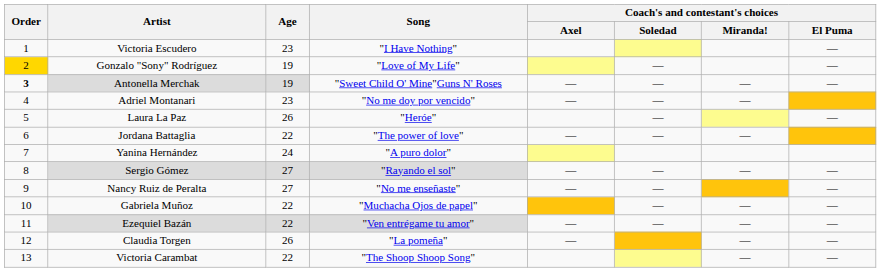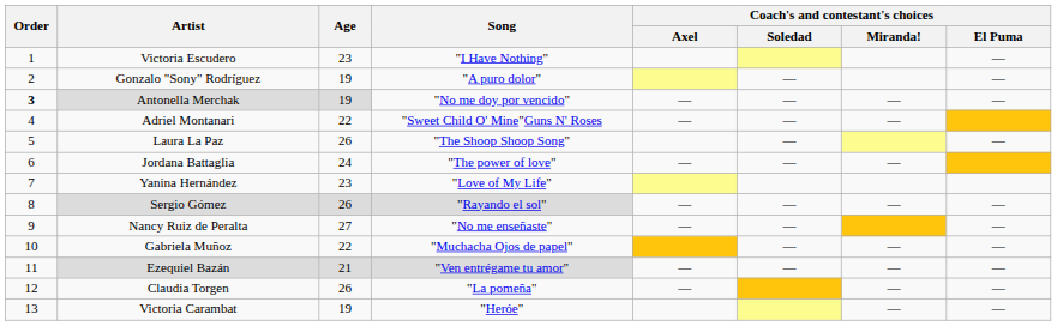 <table class="wikitable" style="text-align:center; width:100%;">
 <tr>
 <th scope="col" rowspan="2" width="05%">Order</th>
 <th scope="col" rowspan="2" width="25%">Artist</th>
 <th scope="col" rowspan="2" width="05%">Age</th>
 <th scope="col" rowspan="2" width="25%">Song</th>
 <th scope="col" colspan="4" width="40%">Coach's and contestant's choices</th>
 </tr>
 <tr>
 <th width="10%">Axel</th>
 <th width="10%">Soledad</th>
 <th width="10%">Miranda!</th>
 <th width="10%">El Puma</th>
 </tr>
 <tr>
 <td scope="col">1</td>
 <td>Victoria Escudero</td>
 <td>23</td>
 <td>"<a href='#'>I Have Nothing</a>"</td>
 <td><strong></strong></td>
 <td style="background:#fdfc8f;"><strong></strong></td>
 <td><strong></strong></td>
 <td>—</td>
 </tr>
 <tr>
-<td scope="col" style="background: gold;">2</td>
+<td scope="col">2</td>
 <td>Gonzalo "Sony" Rodríguez</td>
 <td>19</td>
-<td>"<a href='#'>Love of My Life</a>"</td>
+<td>"<a href='#'>A puro dolor</a>"</td>
 <td style="background:#fdfc8f;"><strong></strong></td>
 <td>—</td>
 <td><strong></strong></td>
 <td>—</td>
 </tr>
 <tr>
 <td scope="col"><strong>3</strong></td>
 <td style="background:#dcdcdc;">Antonella Merchak</td>
 <td style="background:#dcdcdc;">19</td>
-<td>"<a href='#'>Sweet Child O' Mine</a>"<a href='#'>Guns N' Roses</a></td>
+<td>"<a href='#'>No me doy por vencido</a>"</td>
 <td>—</td>
 <td>—</td>
 <td>—</td>
 <td>—</td>
 </tr>
 <tr>
 <td scope="col">4</td>
 <td>Adriel Montanari</td>
-<td>23</td>
-<td>"<a href='#'>No me doy por vencido</a>"</td>
+<td>22</td>
+<td>"<a href='#'>Sweet Child O' Mine</a>"<a href='#'>Guns N' Roses</a></td>
 <td>—</td>
 <td>—</td>
 <td>—</td>
 <td style="background:#ffc40c;"><strong></strong></td>
 </tr>
 <tr>
 <td scope="col">5</td>
 <td>Laura La Paz</td>
 <td>26</td>
-<td>"<a href='#'>Heróe</a>"</td>
+<td>"<a href='#'>The Shoop Shoop Song</a>"</td>
 <td><strong></strong></td>
 <td>—</td>
 <td style="background:#fdfc8f;"><strong></strong></td>
 <td>—</td>
 </tr>
 <tr>
 <td scope="col">6</td>
 <td>Jordana Battaglia</td>
-<td>22</td>
+<td>24</td>
 <td>"<a href='#'>The power of love</a>"</td>
 <td>—</td>
 <td>—</td>
 <td>—</td>
 <td style="background:#ffc40c;"><strong></strong></td>
 </tr>
 <tr>
 <td scope="col">7</td>
 <td>Yanina Hernández</td>
-<td>24</td>
-<td>"<a href='#'>A puro dolor</a>"</td>
+<td>23</td>
+<td>"<a href='#'>Love of My Life</a>"</td>
 <td style="background:#fdfc8f;"><strong></strong></td>
 <td><strong></strong></td>
 <td><strong></strong></td>
 <td><strong></strong></td>
 </tr>
 <tr>
 <td scope="col">8</td>
 <td style="background:#dcdcdc;">Sergio Gómez</td>
-<td style="background:#dcdcdc;">27</td>
+<td style="background:#dcdcdc;">26</td>
 <td style="background:#dcdcdc;">"<a href='#'>Rayando el sol</a>"</td>
 <td>—</td>
 <td>—</td>
 <td>—</td>
 <td>—</td>
 </tr>
 <tr>
 <td scope="col">9</td>
 <td>Nancy Ruiz de Peralta</td>
 <td>27</td>
 <td>"<a href='#'>No me enseñaste</a>"</td>
 <td>—</td>
 <td>—</td>
 <td style="background:#ffc40c;"><strong></strong></td>
 <td>—</td>
 </tr>
 <tr>
 <td scope="col">10</td>
 <td>Gabriela Muñoz</td>
 <td>22</td>
 <td>"<a href='#'>Muchacha Ojos de papel</a>"</td>
 <td style="background:#ffc40c;"><strong></strong></td>
 <td>—</td>
 <td>—</td>
 <td>—</td>
 </tr>
 <tr>
 <td scope="col">11</td>
 <td style="background:#dcdcdc;">Ezequiel Bazán</td>
-<td style="background:#dcdcdc;">22</td>
+<td style="background:#dcdcdc;">21</td>
 <td style="background:#dcdcdc;">"<a href='#'>Ven entrégame tu amor</a>"</td>
 <td>—</td>
 <td>—</td>
 <td>—</td>
 <td>—</td>
 </tr>
 <tr>
 <td scope="col">12</td>
 <td>Claudia Torgen</td>
 <td>26</td>
 <td>"<a href='#'>La pomeña</a>"</td>
 <td>—</td>
 <td style="background:#ffc40c;"><strong></strong></td>
 <td>—</td>
 <td>—</td>
 </tr>
 <tr>
 <td scope="col">13</td>
 <td>Victoria Carambat</td>
-<td>22</td>
-<td>"<a href='#'>The Shoop Shoop Song</a>"</td>
+<td>19</td>
+<td>"<a href='#'>Heróe</a>"</td>
 <td><strong></strong></td>
 <td style="background:#fdfc8f;"><strong></strong></td>
 <td>—</td>
 <td>—</td>
 </tr>
 </table>
